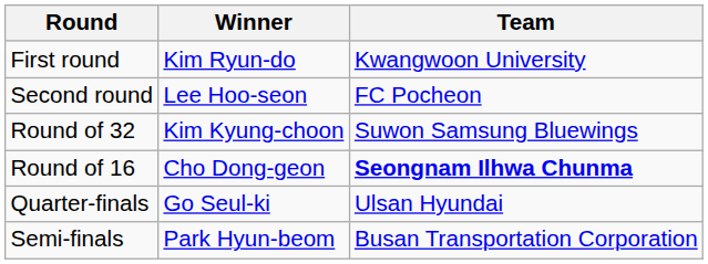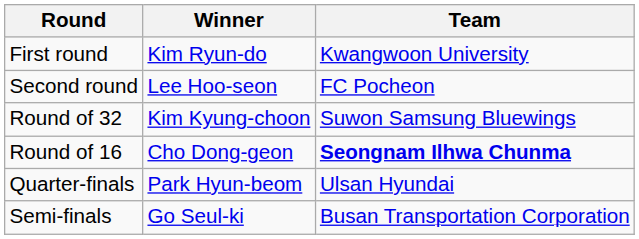 <table class="wikitable">
 <tr>
 <th>Round</th>
 <th>Winner</th>
 <th>Team</th>
 </tr>
 <tr>
 <td>First round</td>
 <td> <a href='#'>Kim Ryun-do</a></td>
 <td><a href='#'>Kwangwoon University</a></td>
 </tr>
 <tr>
 <td>Second round</td>
 <td> <a href='#'>Lee Hoo-seon</a></td>
 <td><a href='#'>FC Pocheon</a></td>
 </tr>
 <tr>
 <td>Round of 32</td>
 <td> <a href='#'>Kim Kyung-choon</a></td>
 <td><a href='#'>Suwon Samsung Bluewings</a></td>
 </tr>
 <tr>
 <td>Round of 16</td>
 <td> <a href='#'>Cho Dong-geon</a></td>
 <td><strong><a href='#'>Seongnam Ilhwa Chunma</a></strong></td>
 </tr>
 <tr>
 <td>Quarter-finals</td>
-<td> <a href='#'>Go Seul-ki</a></td>
+<td> <a href='#'>Park Hyun-beom</a></td>
 <td><a href='#'>Ulsan Hyundai</a></td>
 </tr>
 <tr>
 <td>Semi-finals</td>
-<td> <a href='#'>Park Hyun-beom</a></td>
+<td> <a href='#'>Go Seul-ki</a></td>
 <td><a href='#'>Busan Transportation Corporation</a></td>
 </tr>
 </table>
